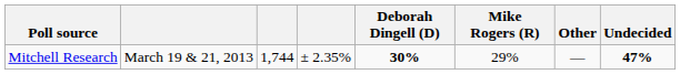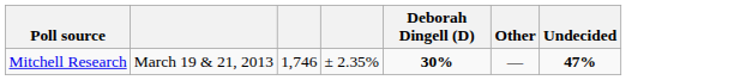 <table class="wikitable" style="text-align:center">
 <tr valign= bottom>
 <th>Poll source</th>
 <th></th>
 <th></th>
 <th></th>
 <th style="width:100px;">Deborah<br>Dingell (D)</th>
-<th style="width:100px;">Mike<br>Rogers (R)</th>
 <th>Other</th>
 <th>Undecided</th>
 </tr>
 <tr>
 <td align=left><a href='#'>Mitchell Research</a></td>
 <td>March 19 & 21, 2013</td>
-<td>1,744</td>
+<td>1,746</td>
 <td>± 2.35%</td>
 <td><strong>30%</strong></td>
-<td>29%</td>
 <td>—</td>
 <td><strong>47%</strong></td>
 </tr>
 </table>
